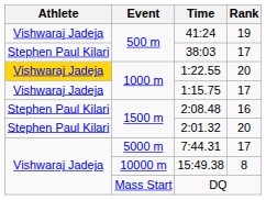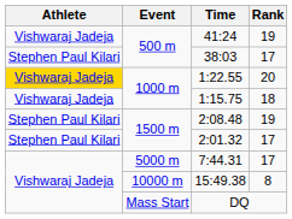 <table class="wikitable" style="text-align:center">
 <tr>
 <th>Athlete</th>
 <th>Event</th>
 <th>Time</th>
 <th>Rank</th>
 </tr>
 <tr>
 <td><a href='#'>Vishwaraj Jadeja</a></td>
 <td rowspan="2"><a href='#'>500 m</a></td>
 <td>41:24</td>
 <td>19</td>
 </tr>
 <tr>
 <td><a href='#'>Stephen Paul Kilari</a></td>
 <td>38:03</td>
 <td>17</td>
 </tr>
 <tr>
 <td style="background: gold;"><a href='#'>Vishwaraj Jadeja</a></td>
 <td rowspan="2"><a href='#'>1000 m</a></td>
 <td>1:22.55</td>
 <td>20</td>
 </tr>
 <tr>
 <td><a href='#'>Vishwaraj Jadeja</a></td>
 <td>1:15.75</td>
-<td>17</td>
+<td>18</td>
 </tr>
 <tr>
 <td><a href='#'>Stephen Paul Kilari</a></td>
 <td rowspan="2"><a href='#'>1500 m</a></td>
 <td>2:08.48</td>
-<td>16</td>
+<td>19</td>
 </tr>
 <tr>
 <td><a href='#'>Stephen Paul Kilari</a></td>
 <td>2:01.32</td>
-<td>20</td>
+<td>17</td>
 </tr>
 <tr>
 <td rowspan="3"><a href='#'>Vishwaraj Jadeja</a></td>
 <td><a href='#'>5000 m</a></td>
 <td>7:44.31</td>
 <td>17</td>
 </tr>
 <tr>
 <td><a href='#'>10000 m</a></td>
 <td>15:49.38</td>
 <td>8</td>
 </tr>
 <tr>
 <td><a href='#'>Mass Start</a></td>
 <td colspan="2">DQ</td>
 </tr>
 </table>
